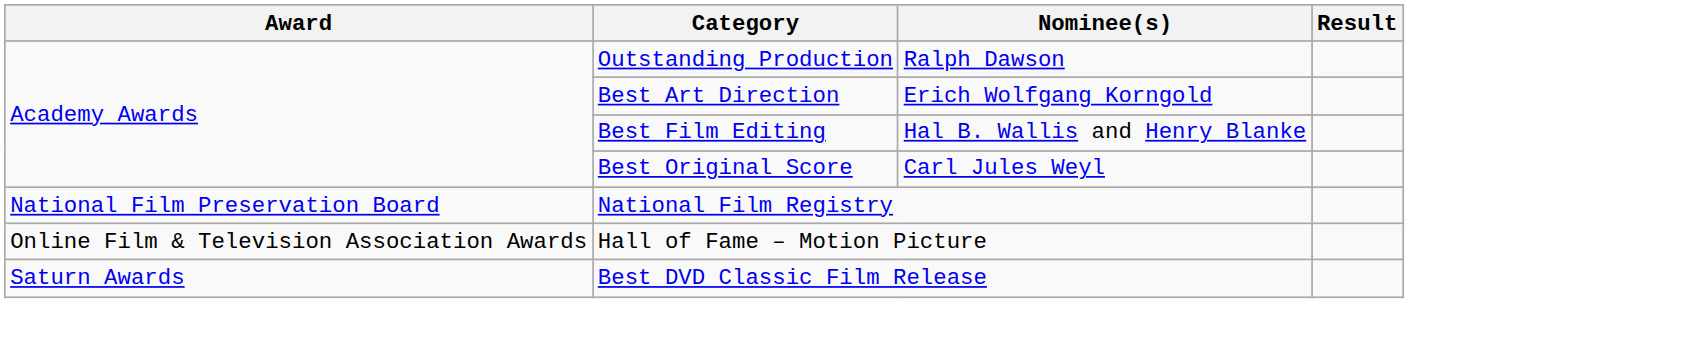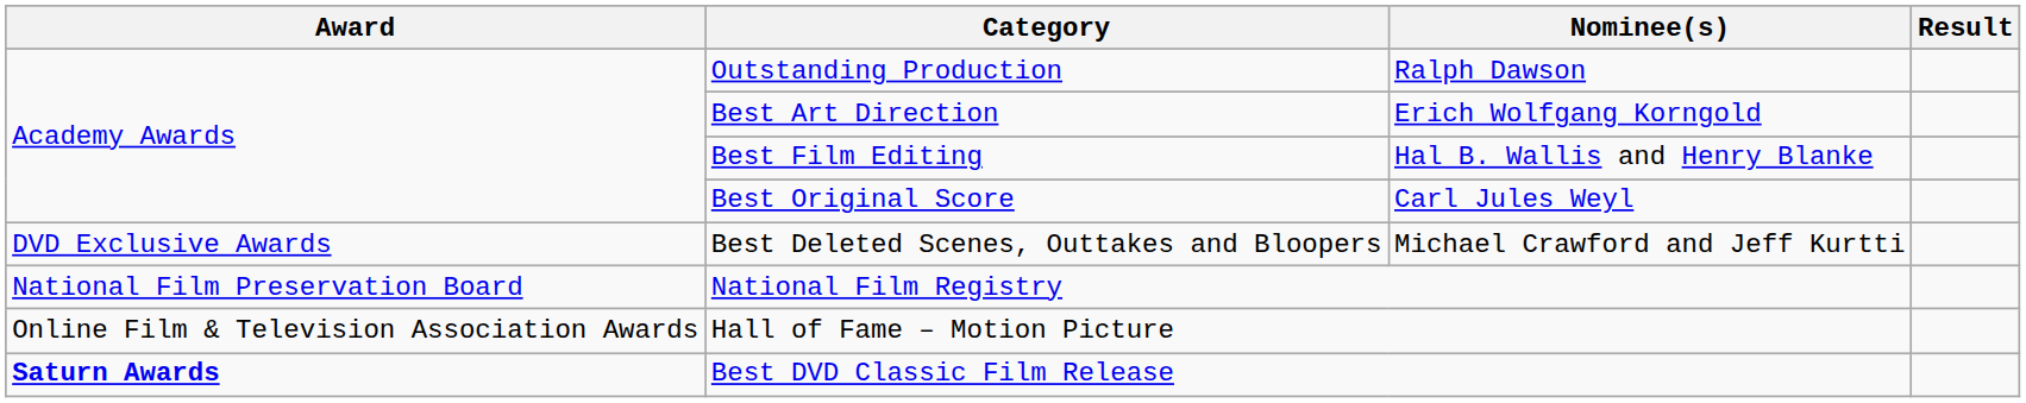 <table class="wikitable plainrowheaders">
 <tr>
 <th>Award</th>
 <th>Category</th>
 <th>Nominee(s)</th>
 <th>Result</th>
 </tr>
 <tr>
 <td rowspan="4"><a href='#'>Academy Awards</a></td>
 <td><a href='#'>Outstanding Production</a></td>
 <td><a href='#'>Ralph Dawson</a></td>
 <td></td>
 </tr>
 <tr>
 <td><a href='#'>Best Art Direction</a></td>
 <td><a href='#'>Erich Wolfgang Korngold</a></td>
 <td></td>
 </tr>
 <tr>
 <td><a href='#'>Best Film Editing</a></td>
 <td><a href='#'>Hal B. Wallis</a> and <a href='#'>Henry Blanke</a></td>
 <td></td>
 </tr>
 <tr>
 <td><a href='#'>Best Original Score</a></td>
 <td><a href='#'>Carl Jules Weyl</a></td>
 <td></td>
 </tr>
 <tr>
+<td><a href='#'>DVD Exclusive Awards</a></td>
+<td>Best Deleted Scenes, Outtakes and Bloopers</td>
+<td>Michael Crawford and Jeff Kurtti</td>
+<td></td>
+</tr>
+<tr>
 <td><a href='#'>National Film Preservation Board</a></td>
 <td colspan="2"><a href='#'>National Film Registry</a></td>
 <td></td>
 </tr>
 <tr>
 <td>Online Film & Television Association Awards</td>
 <td colspan="2">Hall of Fame – Motion Picture</td>
 <td></td>
 </tr>
 <tr>
-<td><a href='#'>Saturn Awards</a></td>
+<td><strong><a href='#'>Saturn Awards</a></strong></td>
 <td colspan="2"><a href='#'>Best DVD Classic Film Release</a></td>
 <td></td>
 </tr>
 </table>
